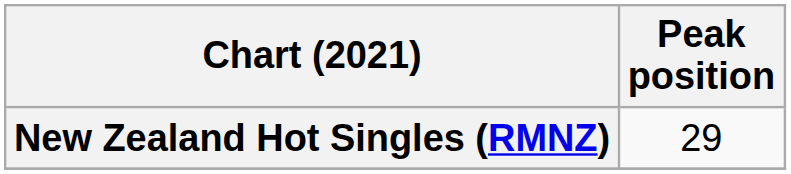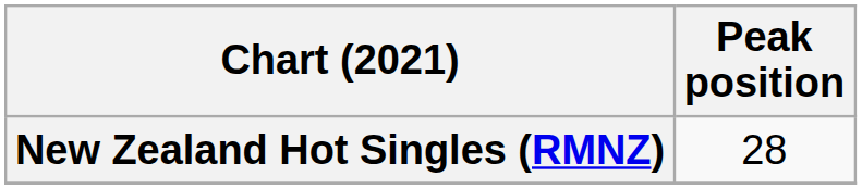 <table class="wikitable plainrowheaders sortable" style="text-align:center">
 <tr>
 <th scope="col">Chart (2021)</th>
 <th scope="col">Peak<br>position</th>
 </tr>
 <tr>
 <th scope="row">New Zealand Hot Singles (<a href='#'>RMNZ</a>)</th>
-<td>29</td>
+<td>28</td>
 </tr>
 <tr>
 </tr>
 </table>
